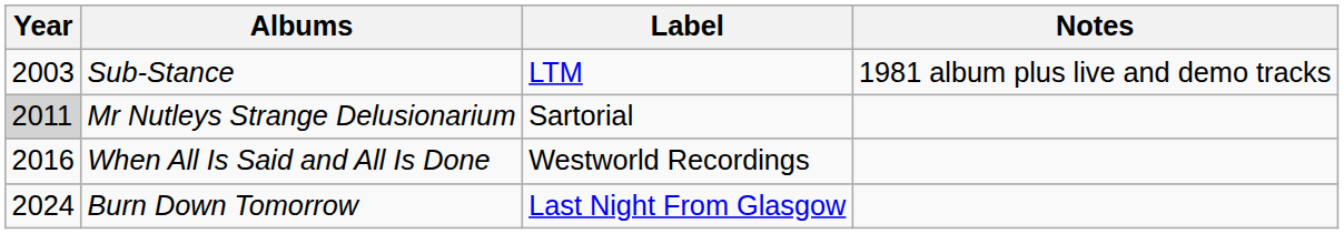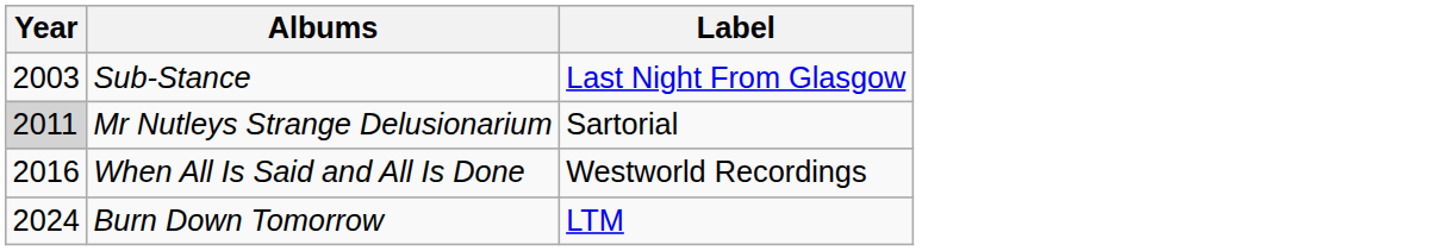 <table class="wikitable">
 <tr>
 <th>Year</th>
 <th>Albums</th>
 <th>Label</th>
-<th>Notes</th>
 </tr>
 <tr>
 <td>2003</td>
 <td><em>Sub-Stance</em></td>
-<td><a href='#'>LTM</a></td>
-<td>1981 album plus live and demo tracks</td>
+<td><a href='#'>Last Night From Glasgow</a></td>
 </tr>
 <tr>
 <td style="background: lightgrey;">2011</td>
 <td><em>Mr Nutleys Strange Delusionarium</em></td>
 <td>Sartorial</td>
-<td></td>
 </tr>
 <tr>
 <td>2016</td>
 <td><em>When All Is Said and All Is Done</em></td>
 <td>Westworld Recordings</td>
-<td></td>
 </tr>
 <tr>
 <td>2024</td>
 <td><em>Burn Down Tomorrow</em></td>
-<td><a href='#'>Last Night From Glasgow</a></td>
-<td></td>
+<td><a href='#'>LTM</a></td>
 </tr>
 </table>
